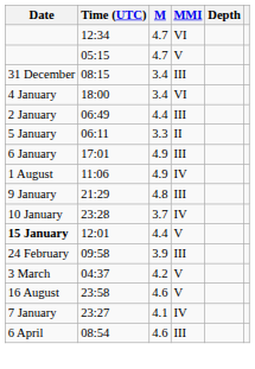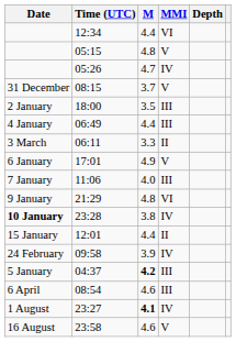 <table class="wikitable sortable">
 <tr>
 <th scope="col">Date</th>
 <th scope="col">Time (<a href='#'>UTC</a>)</th>
 <th scope="col"><a href='#'>M</a></th>
 <th scope="col"><a href='#'>MMI</a></th>
 <th scope="col">Depth</th>
 <th scope="col" class="unsortable"></th>
 </tr>
 <tr>
 <td></td>
 <td>12:34</td>
-<td>4.7</td>
+<td>4.4</td>
 <td> VI</td>
 <td></td>
 <td></td>
 </tr>
 <tr>
 <td></td>
 <td>05:15</td>
+<td>4.8</td>
+<td> V</td>
+<td></td>
+<td></td>
+</tr>
+<tr>
+<td></td>
+<td>05:26</td>
 <td>4.7</td>
-<td> V</td>
+<td> IV</td>
 <td></td>
 <td></td>
 </tr>
 <tr>
 <td>31 December</td>
 <td>08:15</td>
-<td>3.4</td>
+<td>3.7</td>
+<td> V</td>
+<td></td>
+<td></td>
+</tr>
+<tr>
+<td>2 January</td>
+<td>18:00</td>
+<td>3.5</td>
 <td> III</td>
 <td></td>
 <td></td>
 </tr>
 <tr>
 <td>4 January</td>
-<td>18:00</td>
-<td>3.4</td>
-<td> VI</td>
-<td></td>
-<td></td>
-</tr>
-<tr>
-<td>2 January</td>
 <td>06:49</td>
 <td>4.4</td>
 <td> III</td>
 <td></td>
 <td></td>
 </tr>
 <tr>
-<td>5 January</td>
+<td>3 March</td>
 <td>06:11</td>
 <td>3.3</td>
 <td> II</td>
 <td></td>
 <td></td>
 </tr>
 <tr>
 <td>6 January</td>
 <td>17:01</td>
 <td>4.9</td>
-<td> III</td>
+<td> V</td>
 <td></td>
 <td></td>
 </tr>
 <tr>
-<td>1 August</td>
+<td>7 January</td>
 <td>11:06</td>
-<td>4.9</td>
-<td> IV</td>
+<td>4.0</td>
+<td> III</td>
 <td></td>
 <td></td>
 </tr>
 <tr>
 <td>9 January</td>
 <td>21:29</td>
 <td>4.8</td>
-<td> III</td>
+<td> VI</td>
 <td></td>
 <td></td>
 </tr>
 <tr>
-<td>10 January</td>
+<td><strong>10 January</strong></td>
 <td>23:28</td>
-<td>3.7</td>
+<td>3.8</td>
 <td> IV</td>
 <td></td>
 <td></td>
 </tr>
 <tr>
-<td><strong>15 January</strong></td>
+<td>15 January</td>
 <td>12:01</td>
 <td>4.4</td>
-<td> V</td>
+<td> II</td>
 <td></td>
 <td></td>
 </tr>
 <tr>
 <td>24 February</td>
 <td>09:58</td>
 <td>3.9</td>
+<td> IV</td>
+<td></td>
+<td></td>
+</tr>
+<tr>
+<td>5 January</td>
+<td>04:37</td>
+<td><strong>4.2</strong></td>
 <td> III</td>
 <td></td>
 <td></td>
 </tr>
 <tr>
-<td>3 March</td>
-<td>04:37</td>
-<td>4.2</td>
-<td> V</td>
+<td>6 April</td>
+<td>08:54</td>
+<td>4.6</td>
+<td> III</td>
+<td></td>
+<td></td>
+</tr>
+<tr>
+<td>1 August</td>
+<td>23:27</td>
+<td><strong>4.1</strong></td>
+<td> IV</td>
 <td></td>
 <td></td>
 </tr>
 <tr>
 <td>16 August</td>
 <td>23:58</td>
 <td>4.6</td>
 <td> V</td>
 <td></td>
 <td></td>
 </tr>
-<tr>
-<td>7 January</td>
-<td>23:27</td>
-<td>4.1</td>
-<td> IV</td>
-<td></td>
-<td></td>
-</tr>
-<tr>
-<td>6 April</td>
-<td>08:54</td>
-<td>4.6</td>
-<td> III</td>
-<td></td>
-<td></td>
-</tr>
 </table>
